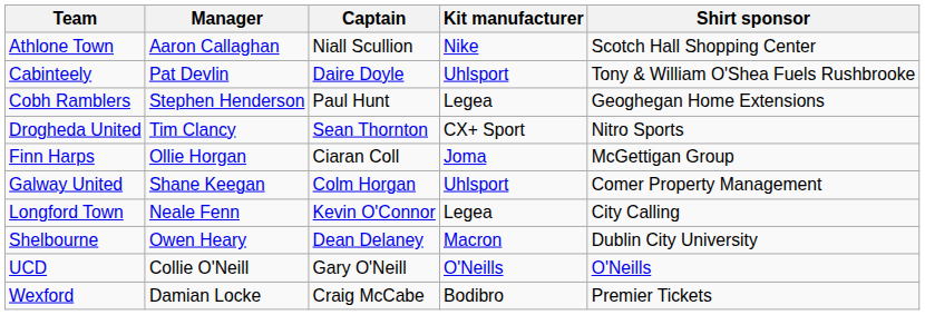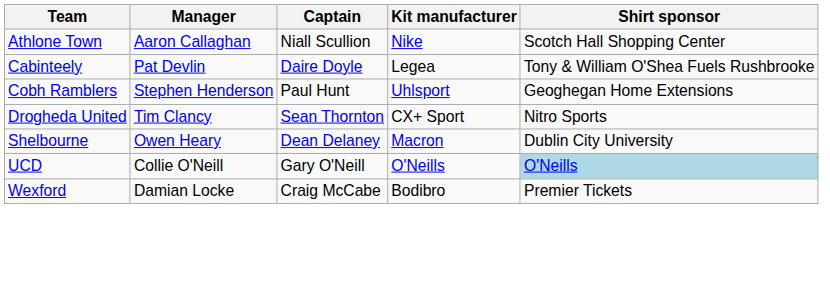 <table class="wikitable sortable" style="text-align: left;">
 <tr>
 <th>Team</th>
 <th>Manager</th>
 <th>Captain</th>
 <th>Kit manufacturer</th>
 <th>Shirt sponsor</th>
 </tr>
 <tr>
 <td><a href='#'>Athlone Town</a></td>
 <td> <a href='#'>Aaron Callaghan</a></td>
 <td> Niall Scullion</td>
 <td><a href='#'>Nike</a></td>
 <td>Scotch Hall Shopping Center</td>
 </tr>
 <tr>
 <td><a href='#'>Cabinteely</a></td>
 <td> <a href='#'>Pat Devlin</a></td>
 <td> <a href='#'>Daire Doyle</a></td>
-<td><a href='#'>Uhlsport</a></td>
+<td>Legea</td>
 <td>Tony & William O'Shea Fuels Rushbrooke</td>
 </tr>
 <tr>
 <td><a href='#'>Cobh Ramblers</a></td>
 <td> <a href='#'>Stephen Henderson</a></td>
 <td> Paul Hunt</td>
-<td>Legea</td>
+<td><a href='#'>Uhlsport</a></td>
 <td>Geoghegan Home Extensions</td>
 </tr>
 <tr>
 <td><a href='#'>Drogheda United</a></td>
 <td> <a href='#'>Tim Clancy</a></td>
 <td> <a href='#'>Sean Thornton</a></td>
 <td>CX+ Sport</td>
 <td>Nitro Sports</td>
-</tr>
-<tr>
-<td><a href='#'>Finn Harps</a></td>
-<td> <a href='#'>Ollie Horgan</a></td>
-<td> Ciaran Coll</td>
-<td><a href='#'>Joma</a></td>
-<td>McGettigan Group</td>
-</tr>
-<tr>
-<td><a href='#'>Galway United</a></td>
-<td> <a href='#'>Shane Keegan</a></td>
-<td> <a href='#'>Colm Horgan</a></td>
-<td><a href='#'>Uhlsport</a></td>
-<td>Comer Property Management</td>
-</tr>
-<tr>
-<td><a href='#'>Longford Town</a></td>
-<td> <a href='#'>Neale Fenn</a></td>
-<td> <a href='#'>Kevin O'Connor</a></td>
-<td>Legea</td>
-<td>City Calling</td>
 </tr>
 <tr>
 <td><a href='#'>Shelbourne</a></td>
 <td> <a href='#'>Owen Heary</a></td>
 <td> <a href='#'>Dean Delaney</a></td>
 <td><a href='#'>Macron</a></td>
 <td>Dublin City University</td>
 </tr>
 <tr>
 <td><a href='#'>UCD</a></td>
 <td> Collie O'Neill</td>
 <td> Gary O'Neill</td>
 <td><a href='#'>O'Neills</a></td>
-<td><a href='#'>O'Neills</a></td>
+<td style="background: lightblue;"><a href='#'>O'Neills</a></td>
 </tr>
 <tr>
 <td><a href='#'>Wexford</a></td>
 <td> Damian Locke</td>
 <td> Craig McCabe</td>
 <td>Bodibro</td>
 <td>Premier Tickets</td>
 </tr>
 </table>
